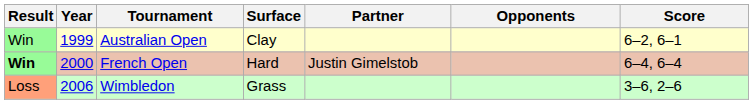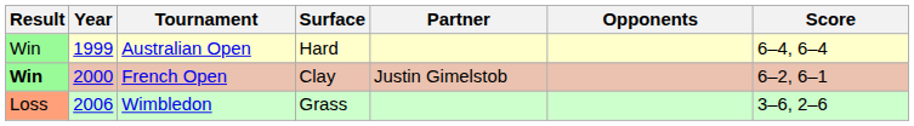 <table class="sortable wikitable">
 <tr>
 <th>Result</th>
 <th>Year</th>
 <th width=150>Tournament</th>
 <th>Surface</th>
 <th width=150>Partner</th>
 <th width=175>Opponents</th>
 <th width=130>Score</th>
 </tr>
 <tr bgcolor=FFFFCC>
 <td bgcolor=98FB98>Win</td>
 <td><a href='#'>1999</a></td>
 <td><a href='#'>Australian Open</a></td>
-<td>Clay</td>
+<td>Hard</td>
 <td></td>
 <td></td>
-<td>6–2, 6–1</td>
+<td>6–4, 6–4</td>
 </tr>
 <tr bgcolor=EBC2AF>
 <td bgcolor=98FB98><strong>Win</strong></td>
 <td><a href='#'>2000</a></td>
 <td><a href='#'>French Open</a></td>
-<td>Hard</td>
+<td>Clay</td>
 <td> Justin Gimelstob</td>
 <td></td>
-<td>6–4, 6–4</td>
+<td>6–2, 6–1</td>
 </tr>
 <tr bgcolor=CCFFCC>
 <td bgcolor=FFA07A>Loss</td>
 <td><a href='#'>2006</a></td>
 <td><a href='#'>Wimbledon</a></td>
 <td>Grass</td>
 <td></td>
 <td></td>
 <td>3–6, 2–6</td>
 </tr>
 </table>
